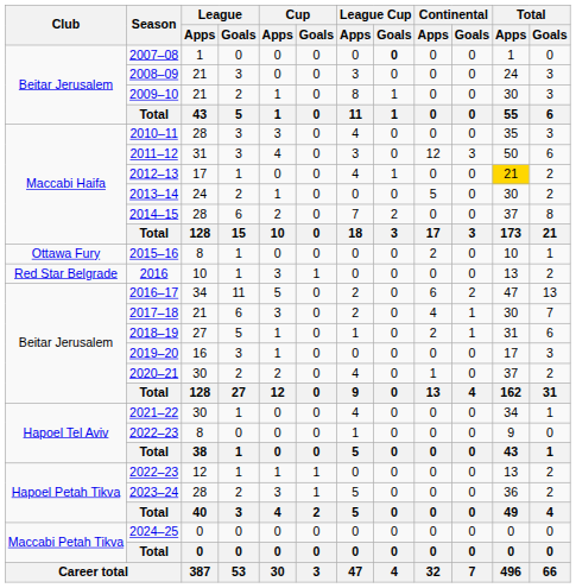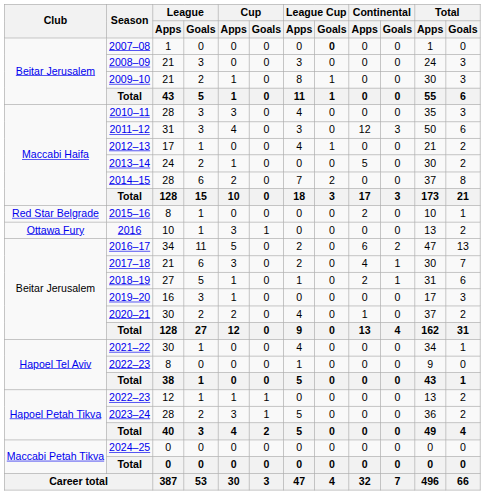 <table class="wikitable" style="text-align:center">
 <tr>
 <th rowspan="2">Club</th>
 <th rowspan="2">Season</th>
 <th colspan="2">League</th>
 <th colspan="2">Cup</th>
 <th colspan="2">League Cup</th>
 <th colspan="2">Continental</th>
 <th colspan="2">Total</th>
 </tr>
 <tr>
 <th>Apps</th>
 <th>Goals</th>
 <th>Apps</th>
 <th>Goals</th>
 <th>Apps</th>
 <th>Goals</th>
 <th>Apps</th>
 <th>Goals</th>
 <th>Apps</th>
 <th>Goals</th>
 </tr>
 <tr>
 <td rowspan="4"><a href='#'>Beitar Jerusalem</a></td>
 <td><a href='#'>2007–08</a></td>
 <td>1</td>
 <td>0</td>
 <td>0</td>
 <td>0</td>
 <td>0</td>
 <td><strong>0</strong></td>
 <td>0</td>
 <td>0</td>
 <td>1</td>
 <td>0</td>
 </tr>
 <tr>
 <td><a href='#'>2008–09</a></td>
 <td>21</td>
 <td>3</td>
 <td>0</td>
 <td>0</td>
 <td>3</td>
 <td>0</td>
 <td>0</td>
 <td>0</td>
 <td>24</td>
 <td>3</td>
 </tr>
 <tr>
 <td><a href='#'>2009–10</a></td>
 <td>21</td>
 <td>2</td>
 <td>1</td>
 <td>0</td>
 <td>8</td>
 <td>1</td>
 <td>0</td>
 <td>0</td>
 <td>30</td>
 <td>3</td>
 </tr>
 <tr>
 <th colspan="1">Total</th>
 <th>43</th>
 <th>5</th>
 <th>1</th>
 <th>0</th>
 <th>11</th>
 <th>1</th>
 <th>0</th>
 <th>0</th>
 <th>55</th>
 <th>6</th>
 </tr>
 <tr>
 <td rowspan="6"><a href='#'>Maccabi Haifa</a></td>
 <td><a href='#'>2010–11</a></td>
 <td>28</td>
 <td>3</td>
 <td>3</td>
 <td>0</td>
 <td>4</td>
 <td>0</td>
 <td>0</td>
 <td>0</td>
 <td>35</td>
 <td>3</td>
 </tr>
 <tr>
 <td><a href='#'>2011–12</a></td>
 <td>31</td>
 <td>3</td>
 <td>4</td>
 <td>0</td>
 <td>3</td>
 <td>0</td>
 <td>12</td>
 <td>3</td>
 <td>50</td>
 <td>6</td>
 </tr>
 <tr>
 <td><a href='#'>2012–13</a></td>
 <td>17</td>
 <td>1</td>
 <td>0</td>
 <td>0</td>
 <td>4</td>
 <td>1</td>
 <td>0</td>
 <td>0</td>
-<td style="background: gold;">21</td>
+<td>21</td>
 <td>2</td>
 </tr>
 <tr>
 <td><a href='#'>2013–14</a></td>
 <td>24</td>
 <td>2</td>
 <td>1</td>
 <td>0</td>
 <td>0</td>
 <td>0</td>
 <td>5</td>
 <td>0</td>
 <td>30</td>
 <td>2</td>
 </tr>
 <tr>
 <td><a href='#'>2014–15</a></td>
 <td>28</td>
 <td>6</td>
 <td>2</td>
 <td>0</td>
 <td>7</td>
 <td>2</td>
 <td>0</td>
 <td>0</td>
 <td>37</td>
 <td>8</td>
 </tr>
 <tr>
 <th colspan="1">Total</th>
 <th>128</th>
 <th>15</th>
 <th>10</th>
 <th>0</th>
 <th>18</th>
 <th>3</th>
 <th>17</th>
 <th>3</th>
 <th>173</th>
 <th>21</th>
 </tr>
 <tr>
-<td><a href='#'>Ottawa Fury</a></td>
+<td><a href='#'>Red Star Belgrade</a></td>
 <td><a href='#'>2015–16</a></td>
 <td>8</td>
 <td>1</td>
 <td>0</td>
 <td>0</td>
 <td>0</td>
 <td>0</td>
 <td>2</td>
 <td>0</td>
 <td>10</td>
 <td>1</td>
 </tr>
 <tr>
-<td><a href='#'>Red Star Belgrade</a></td>
+<td><a href='#'>Ottawa Fury</a></td>
 <td><a href='#'>2016</a></td>
 <td>10</td>
 <td>1</td>
 <td>3</td>
 <td>1</td>
 <td>0</td>
 <td>0</td>
 <td>0</td>
 <td>0</td>
 <td>13</td>
 <td>2</td>
 </tr>
 <tr>
 <td rowspan="6">Beitar Jerusalem</td>
 <td><a href='#'>2016–17</a></td>
 <td>34</td>
 <td>11</td>
 <td>5</td>
 <td>0</td>
 <td>2</td>
 <td>0</td>
 <td>6</td>
 <td>2</td>
 <td>47</td>
 <td>13</td>
 </tr>
 <tr>
 <td><a href='#'>2017–18</a></td>
 <td>21</td>
 <td>6</td>
 <td>3</td>
 <td>0</td>
 <td>2</td>
 <td>0</td>
 <td>4</td>
 <td>1</td>
 <td>30</td>
 <td>7</td>
 </tr>
 <tr>
 <td><a href='#'>2018–19</a></td>
 <td>27</td>
 <td>5</td>
 <td>1</td>
 <td>0</td>
 <td>1</td>
 <td>0</td>
 <td>2</td>
 <td>1</td>
 <td>31</td>
 <td>6</td>
 </tr>
 <tr>
 <td><a href='#'>2019–20</a></td>
 <td>16</td>
 <td>3</td>
 <td>1</td>
 <td>0</td>
 <td>0</td>
 <td>0</td>
 <td>0</td>
 <td>0</td>
 <td>17</td>
 <td>3</td>
 </tr>
 <tr>
 <td><a href='#'>2020–21</a></td>
 <td>30</td>
 <td>2</td>
 <td>2</td>
 <td>0</td>
 <td>4</td>
 <td>0</td>
 <td>1</td>
 <td>0</td>
 <td>37</td>
 <td>2</td>
 </tr>
 <tr>
 <th colspan="1">Total</th>
 <th>128</th>
 <th>27</th>
 <th>12</th>
 <th>0</th>
 <th>9</th>
 <th>0</th>
 <th>13</th>
 <th>4</th>
 <th>162</th>
 <th>31</th>
 </tr>
 <tr>
 <td rowspan="3"><a href='#'>Hapoel Tel Aviv</a></td>
 <td><a href='#'>2021–22</a></td>
 <td>30</td>
 <td>1</td>
 <td>0</td>
 <td>0</td>
 <td>4</td>
 <td>0</td>
 <td>0</td>
 <td>0</td>
 <td>34</td>
 <td>1</td>
 </tr>
 <tr>
 <td><a href='#'>2022–23</a></td>
 <td>8</td>
 <td>0</td>
 <td>0</td>
 <td>0</td>
 <td>1</td>
 <td>0</td>
 <td>0</td>
 <td>0</td>
 <td>9</td>
 <td>0</td>
 </tr>
 <tr>
 <th colspan="1">Total</th>
 <th>38</th>
 <th>1</th>
 <th>0</th>
 <th>0</th>
 <th>5</th>
 <th>0</th>
 <th>0</th>
 <th>0</th>
 <th>43</th>
 <th>1</th>
 </tr>
 <tr>
 <td rowspan="3"><a href='#'>Hapoel Petah Tikva</a></td>
 <td><a href='#'>2022–23</a></td>
 <td>12</td>
 <td>1</td>
 <td>1</td>
 <td>1</td>
 <td>0</td>
 <td>0</td>
 <td>0</td>
 <td>0</td>
 <td>13</td>
 <td>2</td>
 </tr>
 <tr>
 <td><a href='#'>2023–24</a></td>
 <td>28</td>
 <td>2</td>
 <td>3</td>
 <td>1</td>
 <td>5</td>
 <td>0</td>
 <td>0</td>
 <td>0</td>
 <td>36</td>
 <td>2</td>
 </tr>
 <tr>
 <th colspan="1">Total</th>
 <th>40</th>
 <th>3</th>
 <th>4</th>
 <th>2</th>
 <th>5</th>
 <th>0</th>
 <th>0</th>
 <th>0</th>
 <th>49</th>
 <th>4</th>
 </tr>
 <tr>
 <td rowspan="2"><a href='#'>Maccabi Petah Tikva</a></td>
 <td><a href='#'>2024–25</a></td>
 <td>0</td>
 <td>0</td>
 <td>0</td>
 <td>0</td>
 <td>0</td>
 <td>0</td>
 <td>0</td>
 <td>0</td>
 <td>0</td>
 <td>0</td>
 </tr>
 <tr>
 <th colspan="1">Total</th>
 <th>0</th>
 <th>0</th>
 <th>0</th>
 <th>0</th>
 <th>0</th>
 <th>0</th>
 <th>0</th>
 <th>0</th>
 <th>0</th>
 <th>0</th>
 </tr>
 <tr>
 <th colspan="2">Career total</th>
 <th>387</th>
 <th>53</th>
 <th>30</th>
 <th>3</th>
 <th>47</th>
 <th>4</th>
 <th>32</th>
 <th>7</th>
 <th>496</th>
 <th>66</th>
 </tr>
 </table>
